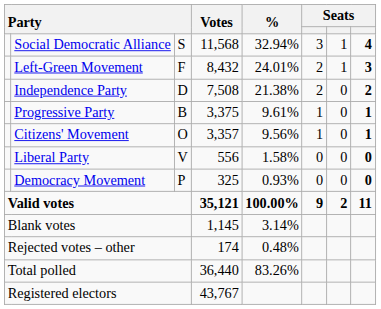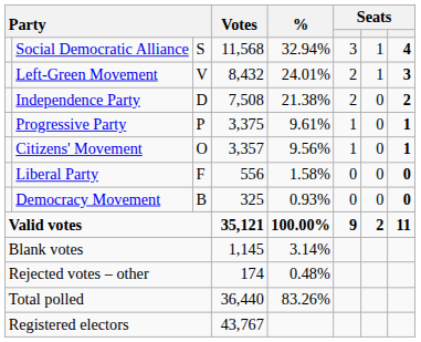 <table class="wikitable" border="1" style="text-align:right;">
 <tr>
 <th style="text-align:left;" valign=bottom rowspan=2 colspan=3>Party</th>
 <th align=center valign=bottom rowspan=2 width="50">Votes</th>
 <th align=center valign=bottom rowspan=2 width="50">%</th>
 <th colspan=3>Seats</th>
 </tr>
 <tr>
 <th align=center valign=bottom width="20"><small></small></th>
 <th align=center valign=bottom width="20"><small><a href='#'></a></small></th>
 <th align=center valign=bottom width="20"><small></small></th>
 </tr>
 <tr>
 <td></td>
 <td align=left style="white-space: nowrap;"><a href='#'>Social Democratic Alliance</a></td>
 <td align=left>S</td>
 <td>11,568</td>
 <td>32.94%</td>
 <td>3</td>
 <td>1</td>
 <td><strong>4</strong></td>
 </tr>
 <tr>
 <td></td>
 <td align=left><a href='#'>Left-Green Movement</a></td>
-<td align=left>F</td>
+<td align=left>V</td>
 <td>8,432</td>
 <td>24.01%</td>
 <td>2</td>
 <td>1</td>
 <td><strong>3</strong></td>
 </tr>
 <tr>
 <td></td>
 <td align=left><a href='#'>Independence Party</a></td>
 <td align=left>D</td>
 <td>7,508</td>
 <td>21.38%</td>
 <td>2</td>
 <td>0</td>
 <td><strong>2</strong></td>
 </tr>
 <tr>
 <td></td>
 <td align=left><a href='#'>Progressive Party</a></td>
-<td align=left>B</td>
+<td align=left>P</td>
 <td>3,375</td>
 <td>9.61%</td>
 <td>1</td>
 <td>0</td>
 <td><strong>1</strong></td>
 </tr>
 <tr>
 <td></td>
 <td align=left><a href='#'>Citizens' Movement</a></td>
 <td align=left>O</td>
 <td>3,357</td>
 <td>9.56%</td>
 <td>1</td>
 <td>0</td>
 <td><strong>1</strong></td>
 </tr>
 <tr>
 <td></td>
 <td align=left><a href='#'>Liberal Party</a></td>
-<td align=left>V</td>
+<td align=left>F</td>
 <td>556</td>
 <td>1.58%</td>
 <td>0</td>
 <td>0</td>
 <td><strong>0</strong></td>
 </tr>
 <tr>
 <td></td>
 <td align=left><a href='#'>Democracy Movement</a></td>
-<td align=left>P</td>
+<td align=left>B</td>
 <td>325</td>
 <td>0.93%</td>
 <td>0</td>
 <td>0</td>
 <td><strong>0</strong></td>
 </tr>
 <tr style="font-weight:bold">
 <td align=left colspan=3>Valid votes</td>
 <td>35,121</td>
 <td>100.00%</td>
 <td>9</td>
 <td>2</td>
 <td>11</td>
 </tr>
 <tr>
 <td align=left colspan=3>Blank votes</td>
 <td>1,145</td>
 <td>3.14%</td>
 <td></td>
 <td></td>
 <td></td>
 </tr>
 <tr>
 <td align=left colspan=3>Rejected votes – other</td>
 <td>174</td>
 <td>0.48%</td>
 <td></td>
 <td></td>
 <td></td>
 </tr>
 <tr>
 <td align=left colspan=3>Total polled</td>
 <td>36,440</td>
 <td>83.26%</td>
 <td></td>
 <td></td>
 <td></td>
 </tr>
 <tr>
 <td align=left colspan=3>Registered electors</td>
 <td>43,767</td>
 <td></td>
 <td></td>
 <td></td>
 <td></td>
 </tr>
 </table>
